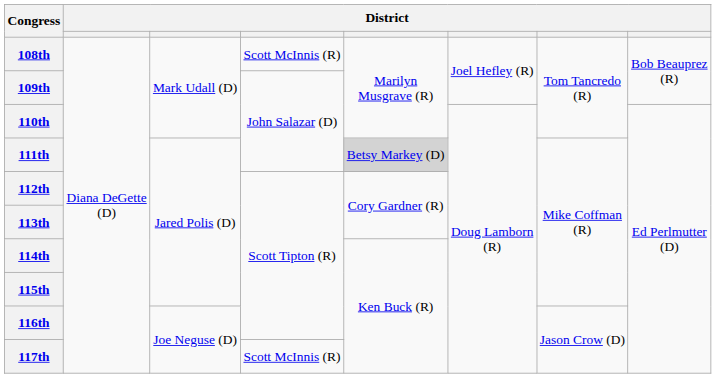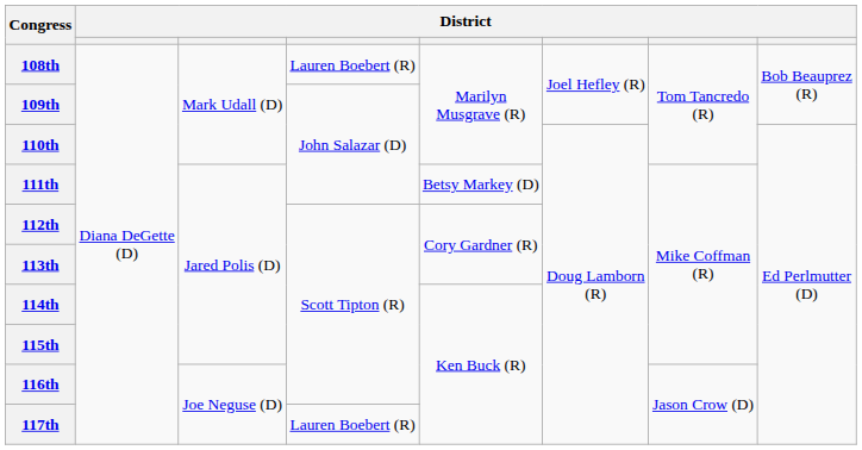 <table class=wikitable style="text-align:center">
 <tr style="height:2em">
 <th scope="col" rowspan=2>Congress</th>
 <th scope="colgroup" colspan=7>District</th>
 </tr>
 <tr>
 <th scope="col"></th>
 <th scope="col"></th>
 <th scope="col"></th>
 <th scope="col"></th>
 <th scope="col"></th>
 <th scope="col"></th>
 <th scope="col"></th>
 </tr>
 <tr style="height:2.5em">
 <th scope="row"><a href='#'>108th</a> </th>
 <td rowspan=10 ><a href='#'>Diana DeGette</a><br>(D)</td>
 <td rowspan=3 ><a href='#'>Mark Udall</a> (D)</td>
-<td><a href='#'>Scott McInnis</a> (R)</td>
+<td><a href='#'>Lauren Boebert</a> (R)</td>
 <td rowspan=3 ><a href='#'>Marilyn<br>Musgrave</a> (R)</td>
 <td rowspan=2 ><a href='#'>Joel Hefley</a> (R)</td>
 <td rowspan=3 ><a href='#'>Tom Tancredo</a><br>(R)</td>
 <td rowspan=2 ><a href='#'>Bob Beauprez</a><br>(R)</td>
 </tr>
 <tr style="height:2.5em">
 <th scope="row"><a href='#'>109th</a> </th>
 <td rowspan=3 ><a href='#'>John Salazar</a> (D)</td>
 </tr>
 <tr style="height:2.5em">
 <th scope="row"><a href='#'>110th</a> </th>
 <td rowspan=8 ><a href='#'>Doug Lamborn</a><br>(R)</td>
 <td rowspan=8 ><a href='#'>Ed Perlmutter</a><br>(D)</td>
 </tr>
 <tr style="height:2.5em">
 <th scope="row"><a href='#'>111th</a> </th>
 <td rowspan=5 ><a href='#'>Jared Polis</a> (D)</td>
-<td style="background: lightgrey;"><a href='#'>Betsy Markey</a> (D)</td>
+<td><a href='#'>Betsy Markey</a> (D)</td>
 <td rowspan=5 ><a href='#'>Mike Coffman</a><br>(R)</td>
 </tr>
 <tr style="height:2.5em">
 <th scope="row"><a href='#'>112th</a> </th>
 <td rowspan=5 ><a href='#'>Scott Tipton</a> (R)</td>
 <td rowspan=2 ><a href='#'>Cory Gardner</a> (R)</td>
 </tr>
 <tr style="height:2.5em">
 <th scope="row"><a href='#'>113th</a> </th>
 </tr>
 <tr style="height:2.5em">
 <th scope="row"><a href='#'>114th</a> </th>
 <td rowspan=4 ><a href='#'>Ken Buck</a> (R)</td>
 </tr>
 <tr style="height:2.5em">
 <th scope="row"><a href='#'>115th</a> </th>
 </tr>
 <tr style="height:2.5em">
 <th scope="row"><a href='#'>116th</a> </th>
 <td rowspan=2 ><a href='#'>Joe Neguse</a> (D)</td>
 <td rowspan=2 ><a href='#'>Jason Crow</a> (D)</td>
 </tr>
 <tr style="height:2.5em">
 <th scope="row"><a href='#'>117th</a> </th>
-<td><a href='#'>Scott McInnis</a> (R)</td>
+<td><a href='#'>Lauren Boebert</a> (R)</td>
 </tr>
 </table>
